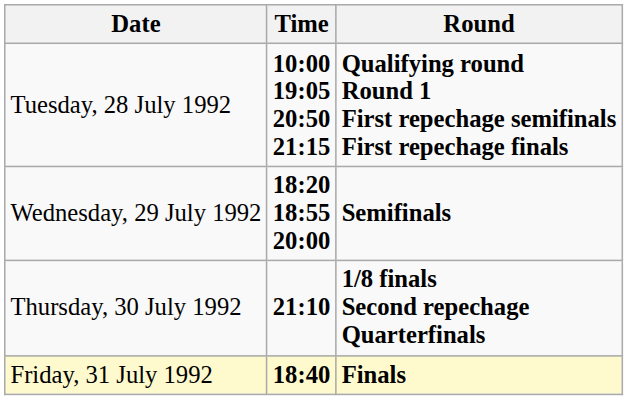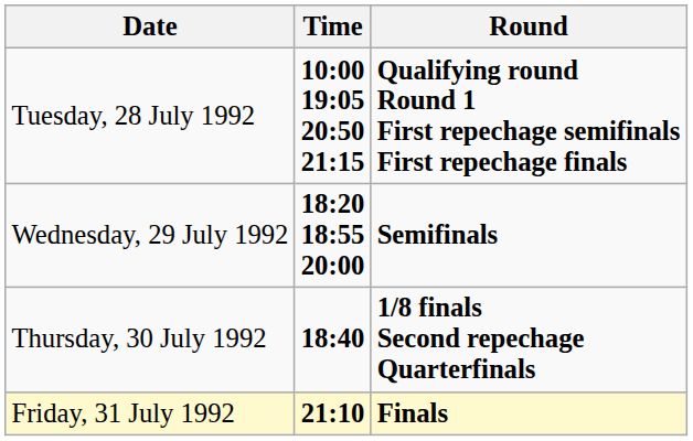 <table class="wikitable">
 <tr>
 <th>Date</th>
 <th>Time</th>
 <th>Round</th>
 </tr>
 <tr>
 <td>Tuesday, 28 July 1992</td>
 <td><strong>10:00</strong><br><strong>19:05</strong><br><strong>20:50</strong><br><strong>21:15</strong></td>
 <td><strong>Qualifying round</strong><br><strong>Round 1</strong><br><strong>First repechage semifinals</strong><br><strong>First repechage finals</strong></td>
 </tr>
 <tr>
 <td>Wednesday, 29 July 1992</td>
 <td><strong>18:20</strong><br><strong>18:55</strong><br><strong>20:00</strong></td>
 <td><strong>Semifinals</strong></td>
 </tr>
 <tr>
 <td>Thursday, 30 July 1992</td>
-<td><strong>21:10</strong></td>
+<td><strong>18:40</strong></td>
 <td><strong>1/8 finals</strong><br><strong>Second repechage</strong><br><strong>Quarterfinals</strong></td>
 </tr>
 <tr style=background:lemonchiffon>
 <td>Friday, 31 July 1992</td>
-<td><strong>18:40</strong></td>
+<td><strong>21:10</strong></td>
 <td><strong>Finals</strong></td>
 </tr>
 </table>
